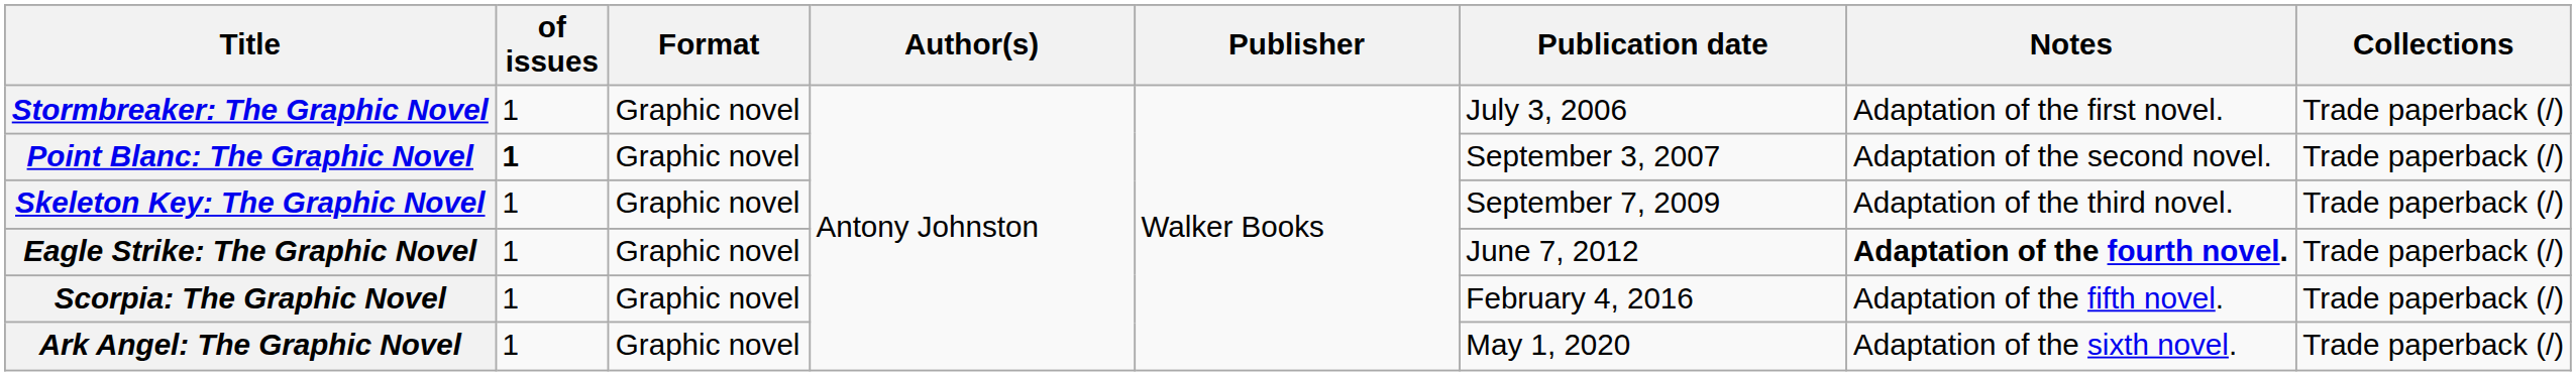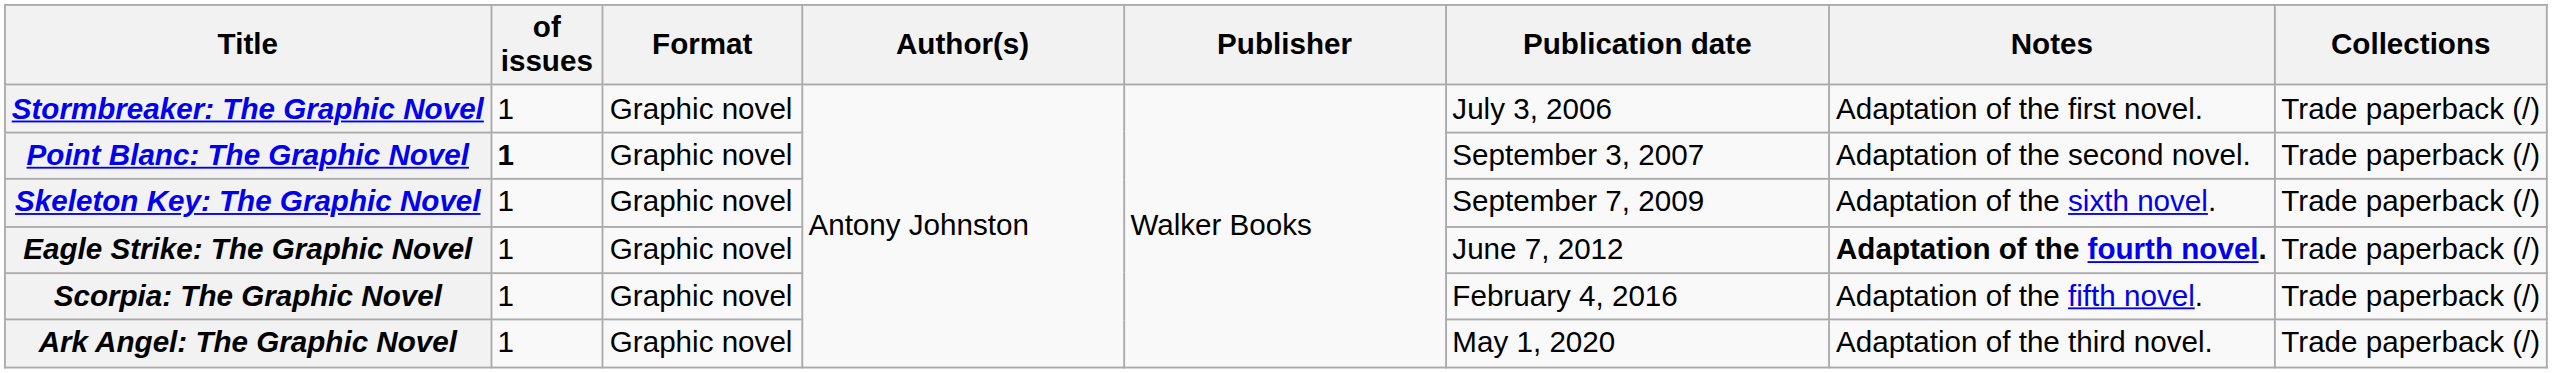 <table class="wikitable">
 <tr>
 <th>Title</th>
 <th style="width:40pt"> of issues</th>
 <th style="width:75pt">Format</th>
 <th style="width:125pt">Author(s)</th>
 <th style="width:125pt">Publisher</th>
 <th style="width:150pt">Publication date</th>
 <th style="width:175pt">Notes</th>
 <th>Collections</th>
 </tr>
 <tr>
 <th><em><a href='#'>Stormbreaker: The Graphic Novel</a></em></th>
 <td>1</td>
 <td>Graphic novel</td>
 <td rowspan="6">Antony Johnston</td>
 <td rowspan="6">Walker Books</td>
 <td>July 3, 2006</td>
 <td>Adaptation of the first novel.</td>
 <td>Trade paperback (/)</td>
 </tr>
 <tr>
 <th><em><a href='#'>Point Blanc: The Graphic Novel</a></em></th>
 <td><strong>1</strong></td>
 <td>Graphic novel</td>
 <td>September 3, 2007</td>
 <td>Adaptation of the second novel.</td>
 <td>Trade paperback (/)</td>
 </tr>
 <tr>
 <th><em><a href='#'>Skeleton Key: The Graphic Novel</a></em></th>
 <td>1</td>
 <td>Graphic novel</td>
 <td>September 7, 2009</td>
-<td>Adaptation of the third novel.</td>
+<td>Adaptation of the <a href='#'>sixth novel</a>.</td>
 <td>Trade paperback (/)</td>
 </tr>
 <tr>
 <th><em>Eagle Strike: The Graphic Novel</em></th>
 <td>1</td>
 <td>Graphic novel</td>
 <td>June 7, 2012</td>
 <td><strong>Adaptation of the <a href='#'>fourth novel</a>.</strong></td>
 <td>Trade paperback (/)</td>
 </tr>
 <tr>
 <th><em>Scorpia: The Graphic Novel</em></th>
 <td>1</td>
 <td>Graphic novel</td>
 <td>February 4, 2016</td>
 <td>Adaptation of the <a href='#'>fifth novel</a>.</td>
 <td>Trade paperback (/)</td>
 </tr>
 <tr>
 <th><em>Ark Angel: The Graphic Novel</em></th>
 <td>1</td>
 <td>Graphic novel</td>
 <td>May 1, 2020</td>
-<td>Adaptation of the <a href='#'>sixth novel</a>.</td>
+<td>Adaptation of the third novel.</td>
 <td>Trade paperback (/)</td>
 </tr>
 </table>
